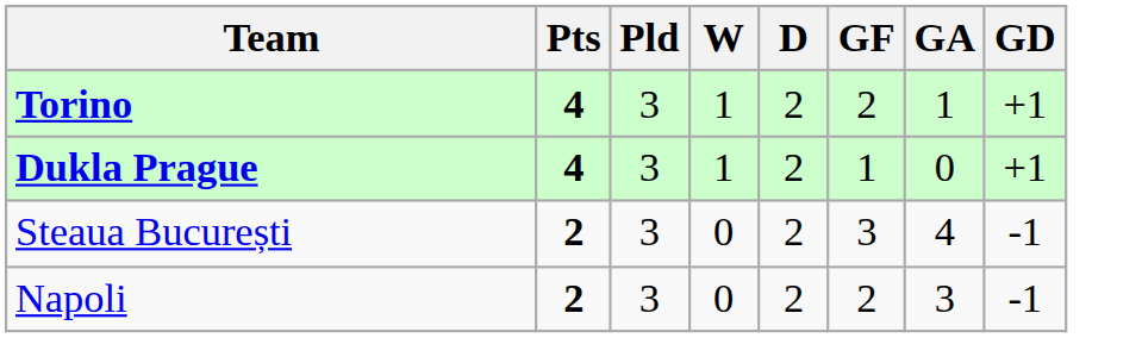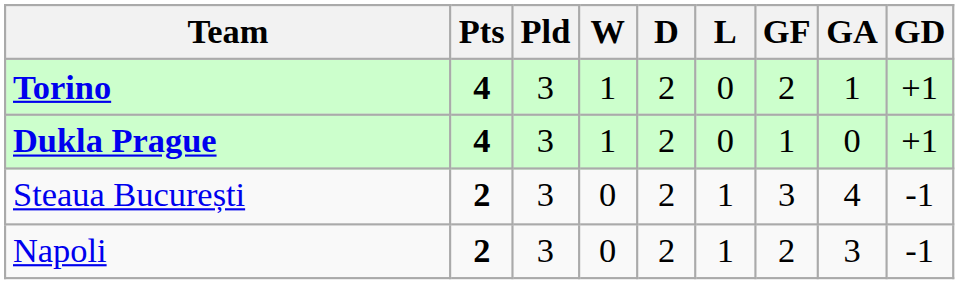 <table class="wikitable" style="text-align:center;">
 <tr>
 <th width=200>Team</th>
 <th width=20>Pts</th>
 <th width=20>Pld</th>
 <th width=20>W</th>
 <th width=20>D</th>
+<th width=20>L</th>
 <th width=20>GF</th>
 <th width=20>GA</th>
 <th width=20>GD</th>
 </tr>
 <tr style="background:#ccffcc">
 <td style="text-align:left"><strong> <a href='#'>Torino</a></strong></td>
 <td><strong>4</strong></td>
 <td>3</td>
 <td>1</td>
 <td>2</td>
+<td>0</td>
 <td>2</td>
 <td>1</td>
 <td>+1</td>
 </tr>
 <tr style="background:#ccffcc">
 <td style="text-align:left"><strong> <a href='#'>Dukla Prague</a></strong></td>
 <td><strong>4</strong></td>
 <td>3</td>
 <td>1</td>
 <td>2</td>
+<td>0</td>
 <td>1</td>
 <td>0</td>
 <td>+1</td>
 </tr>
 <tr>
 <td style="text-align:left"> <a href='#'>Steaua București</a></td>
 <td><strong>2</strong></td>
 <td>3</td>
 <td>0</td>
 <td>2</td>
+<td>1</td>
 <td>3</td>
 <td>4</td>
 <td>-1</td>
 </tr>
 <tr>
 <td style="text-align:left"> <a href='#'>Napoli</a></td>
 <td><strong>2</strong></td>
 <td>3</td>
 <td>0</td>
 <td>2</td>
+<td>1</td>
 <td>2</td>
 <td>3</td>
 <td>-1</td>
 </tr>
 </table>
